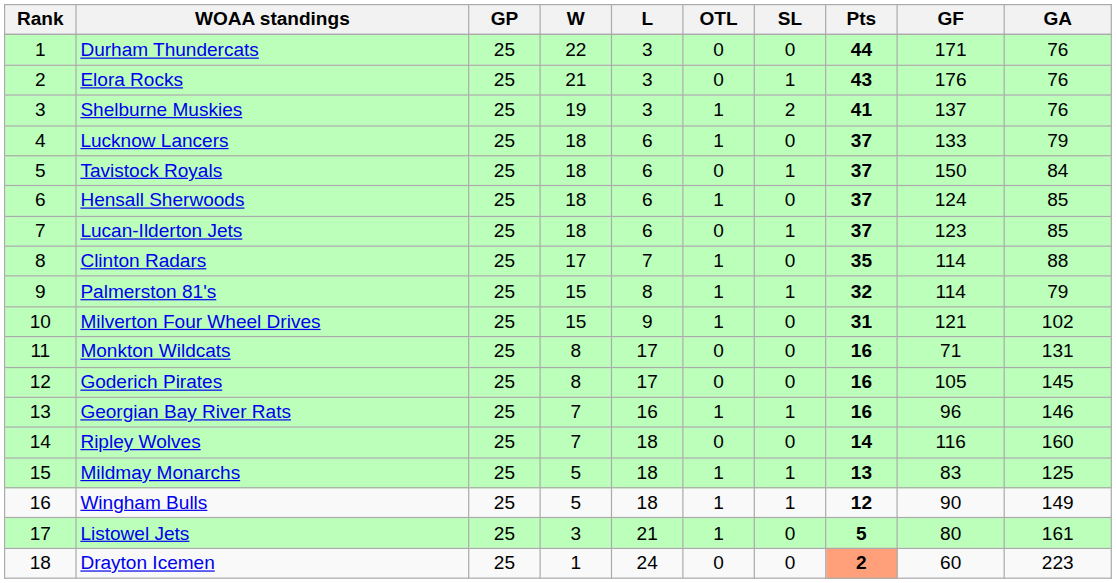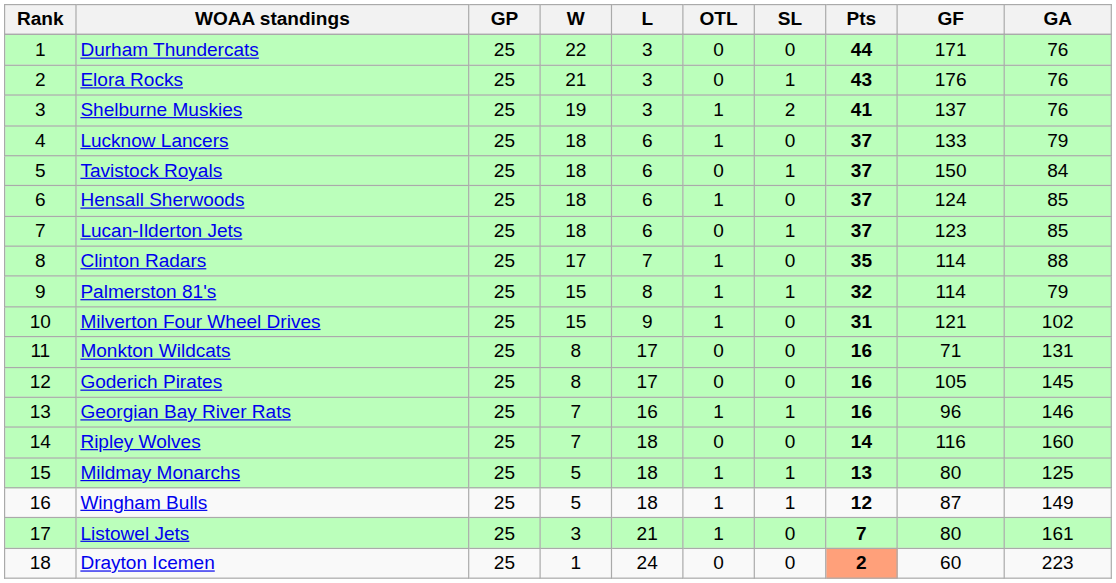 <table class="wikitable" style="text-align:center" width:50em">
 <tr>
 <th bgcolor="#DDDDFF" width="5%">Rank</th>
 <th bgcolor="#DDDDFF" width="27.5%">WOAA standings</th>
 <th bgcolor="#DDDDFF" width="5%">GP</th>
 <th bgcolor="#DDDDFF" width="5%">W</th>
 <th bgcolor="#DDDDFF" width="5%">L</th>
 <th bgcolor="#DDDDFF" width="5%">OTL</th>
 <th bgcolor="#DDDDFF" width="5%">SL</th>
 <th bgcolor="#DDDDFF" width="5%">Pts</th>
 <th bgcolor="#DDDDFF" width="7.5%">GF</th>
 <th bgcolor="#DDDDFF" width="7.5%">GA</th>
 </tr>
 <tr>
 </tr>
 <tr bgcolor="#bbffbb">
 <td>1</td>
 <td align=left><a href='#'>Durham Thundercats</a></td>
 <td>25</td>
 <td>22</td>
 <td>3</td>
 <td>0</td>
 <td>0</td>
 <td><strong>44</strong></td>
 <td>171</td>
 <td>76</td>
 </tr>
 <tr bgcolor="#bbffbb">
 <td>2</td>
 <td align=left><a href='#'>Elora Rocks</a></td>
 <td>25</td>
 <td>21</td>
 <td>3</td>
 <td>0</td>
 <td>1</td>
 <td><strong>43</strong></td>
 <td>176</td>
 <td>76</td>
 </tr>
 <tr bgcolor="#bbffbb">
 <td>3</td>
 <td align=left><a href='#'>Shelburne Muskies</a></td>
 <td>25</td>
 <td>19</td>
 <td>3</td>
 <td>1</td>
 <td>2</td>
 <td><strong>41</strong></td>
 <td>137</td>
 <td>76</td>
 </tr>
 <tr bgcolor="#bbffbb">
 <td>4</td>
 <td align=left><a href='#'>Lucknow Lancers</a></td>
 <td>25</td>
 <td>18</td>
 <td>6</td>
 <td>1</td>
 <td>0</td>
 <td><strong>37</strong></td>
 <td>133</td>
 <td>79</td>
 </tr>
 <tr bgcolor="#bbffbb">
 <td>5</td>
 <td align=left><a href='#'>Tavistock Royals</a></td>
 <td>25</td>
 <td>18</td>
 <td>6</td>
 <td>0</td>
 <td>1</td>
 <td><strong>37</strong></td>
 <td>150</td>
 <td>84</td>
 </tr>
 <tr bgcolor="#bbffbb">
 <td>6</td>
 <td align=left><a href='#'>Hensall Sherwoods</a></td>
 <td>25</td>
 <td>18</td>
 <td>6</td>
 <td>1</td>
 <td>0</td>
 <td><strong>37</strong></td>
 <td>124</td>
 <td>85</td>
 </tr>
 <tr bgcolor="#bbffbb">
 <td>7</td>
 <td align=left><a href='#'>Lucan-Ilderton Jets</a></td>
 <td>25</td>
 <td>18</td>
 <td>6</td>
 <td>0</td>
 <td>1</td>
 <td><strong>37</strong></td>
 <td>123</td>
 <td>85</td>
 </tr>
 <tr bgcolor="#bbffbb">
 <td>8</td>
 <td align=left><a href='#'>Clinton Radars</a></td>
 <td>25</td>
 <td>17</td>
 <td>7</td>
 <td>1</td>
 <td>0</td>
 <td><strong>35</strong></td>
 <td>114</td>
 <td>88</td>
 </tr>
 <tr bgcolor="#bbffbb">
 <td>9</td>
 <td align=left><a href='#'>Palmerston 81's</a></td>
 <td>25</td>
 <td>15</td>
 <td>8</td>
 <td>1</td>
 <td>1</td>
 <td><strong>32</strong></td>
 <td>114</td>
 <td>79</td>
 </tr>
 <tr bgcolor="#bbffbb">
 <td>10</td>
 <td align=left><a href='#'>Milverton Four Wheel Drives</a></td>
 <td>25</td>
 <td>15</td>
 <td>9</td>
 <td>1</td>
 <td>0</td>
 <td><strong>31</strong></td>
 <td>121</td>
 <td>102</td>
 </tr>
 <tr bgcolor="#bbffbb">
 <td>11</td>
 <td align=left><a href='#'>Monkton Wildcats</a></td>
 <td>25</td>
 <td>8</td>
 <td>17</td>
 <td>0</td>
 <td>0</td>
 <td><strong>16</strong></td>
 <td>71</td>
 <td>131</td>
 </tr>
 <tr bgcolor="#bbffbb">
 <td>12</td>
 <td align=left><a href='#'>Goderich Pirates</a></td>
 <td>25</td>
 <td>8</td>
 <td>17</td>
 <td>0</td>
 <td>0</td>
 <td><strong>16</strong></td>
 <td>105</td>
 <td>145</td>
 </tr>
 <tr bgcolor="#bbffbb">
 <td>13</td>
 <td align=left><a href='#'>Georgian Bay River Rats</a></td>
 <td>25</td>
 <td>7</td>
 <td>16</td>
 <td>1</td>
 <td>1</td>
 <td><strong>16</strong></td>
 <td>96</td>
 <td>146</td>
 </tr>
 <tr bgcolor="#bbffbb">
 <td>14</td>
 <td align=left><a href='#'>Ripley Wolves</a></td>
 <td>25</td>
 <td>7</td>
 <td>18</td>
 <td>0</td>
 <td>0</td>
 <td><strong>14</strong></td>
 <td>116</td>
 <td>160</td>
 </tr>
 <tr bgcolor="#bbffbb">
 <td>15</td>
 <td align=left><a href='#'>Mildmay Monarchs</a></td>
 <td>25</td>
 <td>5</td>
 <td>18</td>
 <td>1</td>
 <td>1</td>
 <td><strong>13</strong></td>
-<td>83</td>
+<td>80</td>
 <td>125</td>
 </tr>
 <tr>
 <td>16</td>
 <td align=left><a href='#'>Wingham Bulls</a></td>
 <td>25</td>
 <td>5</td>
 <td>18</td>
 <td>1</td>
 <td>1</td>
 <td><strong>12</strong></td>
-<td>90</td>
+<td>87</td>
 <td>149</td>
 </tr>
 <tr bgcolor="#bbffbb">
 <td>17</td>
 <td align=left><a href='#'>Listowel Jets</a></td>
 <td>25</td>
 <td>3</td>
 <td>21</td>
 <td>1</td>
 <td>0</td>
-<td><strong>5</strong></td>
+<td><strong>7</strong></td>
 <td>80</td>
 <td>161</td>
 </tr>
 <tr>
 <td>18</td>
 <td align=left><a href='#'>Drayton Icemen</a></td>
 <td>25</td>
 <td>1</td>
 <td>24</td>
 <td>0</td>
 <td>0</td>
 <td style="background: lightsalmon;"><strong>2</strong></td>
 <td>60</td>
 <td>223</td>
 </tr>
 </table>
